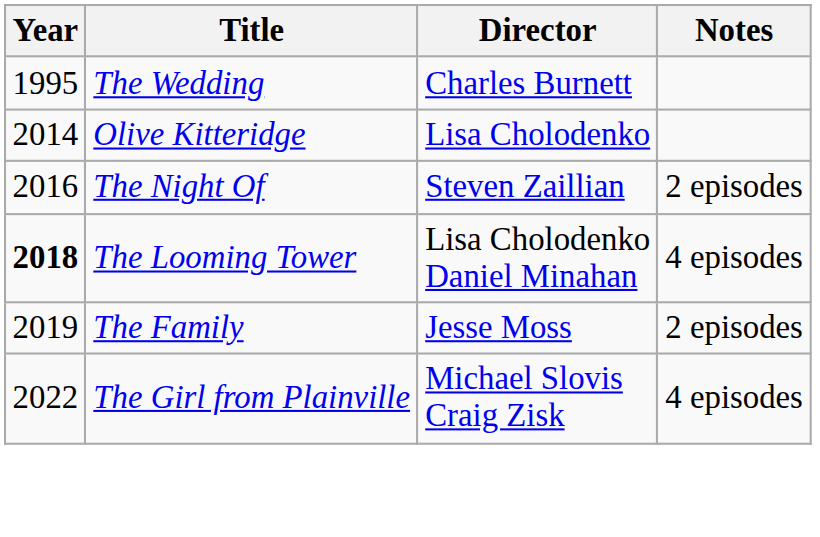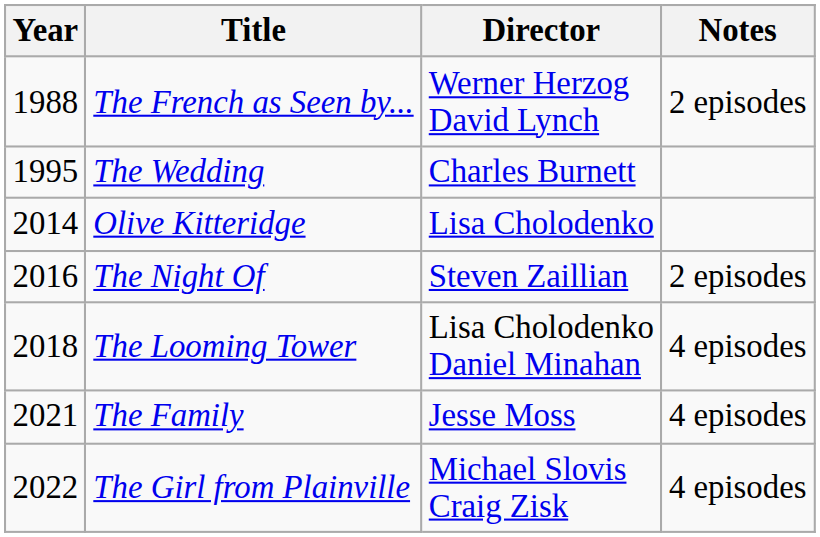 <table class="wikitable">
 <tr>
 <th>Year</th>
 <th>Title</th>
 <th>Director</th>
 <th>Notes</th>
+</tr>
+<tr>
+<td>1988</td>
+<td><em><a href='#'>The French as Seen by...</a></em></td>
+<td><a href='#'>Werner Herzog</a><br><a href='#'>David Lynch</a></td>
+<td>2 episodes</td>
 </tr>
 <tr>
 <td>1995</td>
 <td><em><a href='#'>The Wedding</a></em></td>
 <td><a href='#'>Charles Burnett</a></td>
 <td></td>
 </tr>
 <tr>
 <td>2014</td>
 <td><em><a href='#'>Olive Kitteridge</a></em></td>
 <td><a href='#'>Lisa Cholodenko</a></td>
 <td></td>
 </tr>
 <tr>
 <td>2016</td>
 <td><em><a href='#'>The Night Of</a></em></td>
 <td><a href='#'>Steven Zaillian</a></td>
 <td>2 episodes</td>
 </tr>
 <tr>
-<td><strong>2018</strong></td>
+<td>2018</td>
 <td><em><a href='#'>The Looming Tower</a></em></td>
 <td>Lisa Cholodenko<br><a href='#'>Daniel Minahan</a></td>
 <td>4 episodes</td>
 </tr>
 <tr>
-<td>2019</td>
+<td>2021</td>
 <td><em><a href='#'>The Family</a></em></td>
 <td><a href='#'>Jesse Moss</a></td>
-<td>2 episodes</td>
+<td>4 episodes</td>
 </tr>
 <tr>
 <td>2022</td>
 <td><em><a href='#'>The Girl from Plainville</a></em></td>
 <td><a href='#'>Michael Slovis</a><br><a href='#'>Craig Zisk</a></td>
 <td>4 episodes</td>
 </tr>
 </table>
